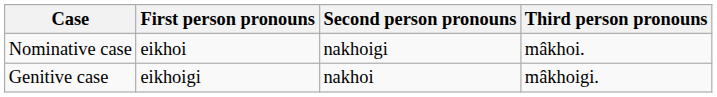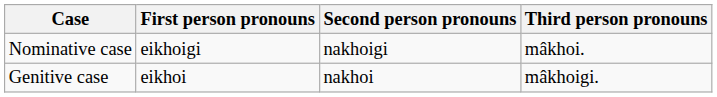 <table class="wikitable">
 <tr>
 <th>Case</th>
 <th>First person pronouns</th>
 <th>Second person pronouns</th>
 <th>Third person pronouns</th>
 </tr>
 <tr>
 <td>Nominative case</td>
-<td>eikhoi</td>
+<td>eikhoigi</td>
 <td>nakhoigi</td>
 <td>mâkhoi.</td>
 </tr>
 <tr>
 <td>Genitive case</td>
-<td>eikhoigi</td>
+<td>eikhoi</td>
 <td>nakhoi</td>
 <td>mâkhoigi.</td>
 </tr>
 </table>
